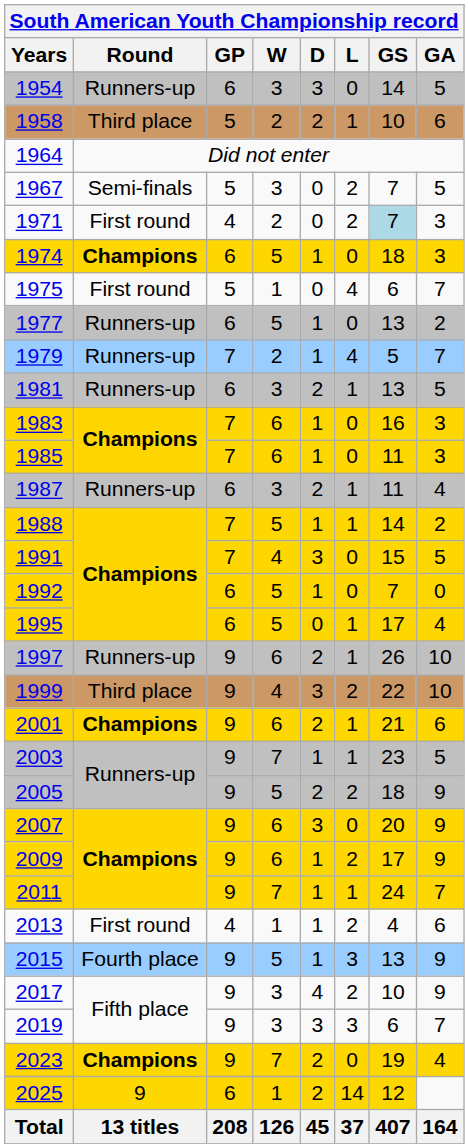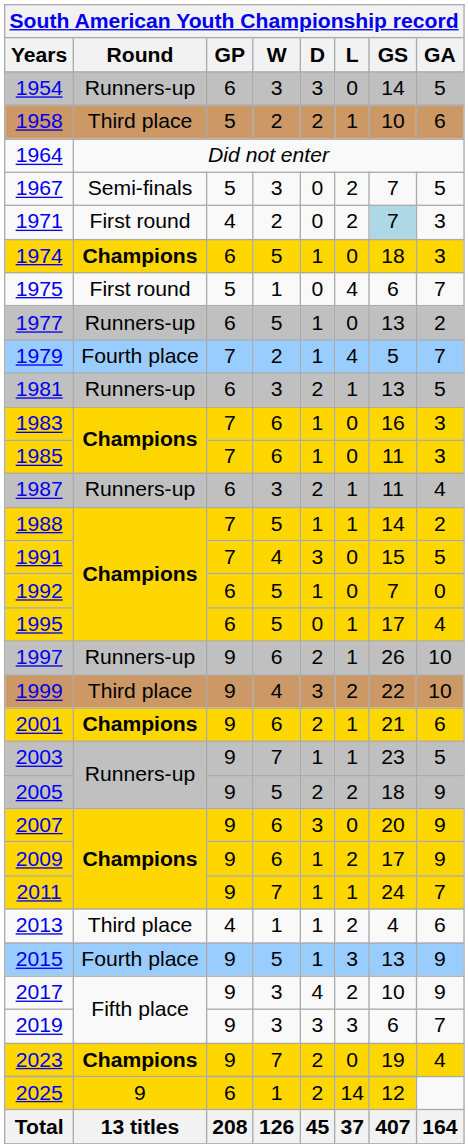 <table class="wikitable" style="text-align: center;">
 <tr>
 <th colspan=9><a href='#'>South American Youth Championship record</a></th>
 </tr>
 <tr>
 <th>Years</th>
 <th>Round</th>
 <th>GP</th>
 <th>W</th>
 <th>D</th>
 <th>L</th>
 <th>GS</th>
 <th>GA</th>
 </tr>
 <tr bgcolor=silver>
 <td> <a href='#'>1954</a></td>
 <td>Runners-up</td>
 <td>6</td>
 <td>3</td>
 <td>3</td>
 <td>0</td>
 <td>14</td>
 <td>5</td>
 </tr>
 <tr bgcolor=cc9966>
 <td> <a href='#'>1958</a></td>
 <td>Third place</td>
 <td>5</td>
 <td>2</td>
 <td>2</td>
 <td>1</td>
 <td>10</td>
 <td>6</td>
 </tr>
 <tr>
 <td> <a href='#'>1964</a></td>
 <td colspan=8><em>Did not enter</em></td>
 </tr>
 <tr>
 <td> <a href='#'>1967</a></td>
 <td>Semi-finals</td>
 <td>5</td>
 <td>3</td>
 <td>0</td>
 <td>2</td>
 <td>7</td>
 <td>5</td>
 </tr>
 <tr>
 <td> <a href='#'>1971</a></td>
 <td>First round</td>
 <td>4</td>
 <td>2</td>
 <td>0</td>
 <td>2</td>
 <td style="background: lightblue;">7</td>
 <td>3</td>
 </tr>
 <tr bgcolor=gold>
 <td> <a href='#'>1974</a></td>
 <td><strong>Champions</strong></td>
 <td>6</td>
 <td>5</td>
 <td>1</td>
 <td>0</td>
 <td>18</td>
 <td>3</td>
 </tr>
 <tr>
 <td> <a href='#'>1975</a></td>
 <td>First round</td>
 <td>5</td>
 <td>1</td>
 <td>0</td>
 <td>4</td>
 <td>6</td>
 <td>7</td>
 </tr>
 <tr bgcolor=silver>
 <td> <a href='#'>1977</a></td>
 <td>Runners-up</td>
 <td>6</td>
 <td>5</td>
 <td>1</td>
 <td>0</td>
 <td>13</td>
 <td>2</td>
 </tr>
 <tr style="background:#9ACDFF">
 <td> <a href='#'>1979</a></td>
-<td>Runners-up</td>
+<td>Fourth place</td>
 <td>7</td>
 <td>2</td>
 <td>1</td>
 <td>4</td>
 <td>5</td>
 <td>7</td>
 </tr>
 <tr bgcolor=silver>
 <td> <a href='#'>1981</a></td>
 <td>Runners-up</td>
 <td>6</td>
 <td>3</td>
 <td>2</td>
 <td>1</td>
 <td>13</td>
 <td>5</td>
 </tr>
 <tr bgcolor=gold>
 <td> <a href='#'>1983</a></td>
 <td rowspan=2><strong>Champions</strong></td>
 <td>7</td>
 <td>6</td>
 <td>1</td>
 <td>0</td>
 <td>16</td>
 <td>3</td>
 </tr>
 <tr bgcolor=gold>
 <td> <a href='#'>1985</a></td>
 <td>7</td>
 <td>6</td>
 <td>1</td>
 <td>0</td>
 <td>11</td>
 <td>3</td>
 </tr>
 <tr bgcolor=silver>
 <td> <a href='#'>1987</a></td>
 <td>Runners-up</td>
 <td>6</td>
 <td>3</td>
 <td>2</td>
 <td>1</td>
 <td>11</td>
 <td>4</td>
 </tr>
 <tr bgcolor=gold>
 <td> <a href='#'>1988</a></td>
 <td rowspan=4><strong>Champions</strong></td>
 <td>7</td>
 <td>5</td>
 <td>1</td>
 <td>1</td>
 <td>14</td>
 <td>2</td>
 </tr>
 <tr bgcolor=gold>
 <td> <a href='#'>1991</a></td>
 <td>7</td>
 <td>4</td>
 <td>3</td>
 <td>0</td>
 <td>15</td>
 <td>5</td>
 </tr>
 <tr bgcolor=gold>
 <td> <a href='#'>1992</a></td>
 <td>6</td>
 <td>5</td>
 <td>1</td>
 <td>0</td>
 <td>7</td>
 <td>0</td>
 </tr>
 <tr bgcolor=gold>
 <td> <a href='#'>1995</a></td>
 <td>6</td>
 <td>5</td>
 <td>0</td>
 <td>1</td>
 <td>17</td>
 <td>4</td>
 </tr>
 <tr bgcolor=silver>
 <td> <a href='#'>1997</a></td>
 <td>Runners-up</td>
 <td>9</td>
 <td>6</td>
 <td>2</td>
 <td>1</td>
 <td>26</td>
 <td>10</td>
 </tr>
 <tr bgcolor=cc9966>
 <td> <a href='#'>1999</a></td>
 <td>Third place</td>
 <td>9</td>
 <td>4</td>
 <td>3</td>
 <td>2</td>
 <td>22</td>
 <td>10</td>
 </tr>
 <tr bgcolor=gold>
 <td> <a href='#'>2001</a></td>
 <td><strong>Champions</strong></td>
 <td>9</td>
 <td>6</td>
 <td>2</td>
 <td>1</td>
 <td>21</td>
 <td>6</td>
 </tr>
 <tr bgcolor=silver>
 <td> <a href='#'>2003</a></td>
 <td rowspan=2>Runners-up</td>
 <td>9</td>
 <td>7</td>
 <td>1</td>
 <td>1</td>
 <td>23</td>
 <td>5</td>
 </tr>
 <tr bgcolor=silver>
 <td> <a href='#'>2005</a></td>
 <td>9</td>
 <td>5</td>
 <td>2</td>
 <td>2</td>
 <td>18</td>
 <td>9</td>
 </tr>
 <tr bgcolor=gold>
 <td> <a href='#'>2007</a></td>
 <td rowspan=3><strong>Champions</strong></td>
 <td>9</td>
 <td>6</td>
 <td>3</td>
 <td>0</td>
 <td>20</td>
 <td>9</td>
 </tr>
 <tr bgcolor=gold>
 <td> <a href='#'>2009</a></td>
 <td>9</td>
 <td>6</td>
 <td>1</td>
 <td>2</td>
 <td>17</td>
 <td>9</td>
 </tr>
 <tr bgcolor=gold>
 <td> <a href='#'>2011</a></td>
 <td>9</td>
 <td>7</td>
 <td>1</td>
 <td>1</td>
 <td>24</td>
 <td>7</td>
 </tr>
 <tr>
 <td> <a href='#'>2013</a></td>
-<td>First round</td>
+<td>Third place</td>
 <td>4</td>
 <td>1</td>
 <td>1</td>
 <td>2</td>
 <td>4</td>
 <td>6</td>
 </tr>
 <tr style="background:#9ACDFF">
 <td> <a href='#'>2015</a></td>
 <td>Fourth place</td>
 <td>9</td>
 <td>5</td>
 <td>1</td>
 <td>3</td>
 <td>13</td>
 <td>9</td>
 </tr>
 <tr>
 <td> <a href='#'>2017</a></td>
 <td rowspan=2>Fifth place</td>
 <td>9</td>
 <td>3</td>
 <td>4</td>
 <td>2</td>
 <td>10</td>
 <td>9</td>
 </tr>
 <tr>
 <td> <a href='#'>2019</a></td>
 <td>9</td>
 <td>3</td>
 <td>3</td>
 <td>3</td>
 <td>6</td>
 <td>7</td>
 </tr>
 <tr bgcolor=gold>
 <td> <a href='#'>2023</a></td>
 <td rowspan=2><strong>Champions</strong></td>
 <td>9</td>
 <td>7</td>
 <td>2</td>
 <td>0</td>
 <td>19</td>
 <td>4</td>
 </tr>
 <tr>
 </tr>
 <tr bgcolor=gold>
 <td> <a href='#'>2025</a></td>
 <td>9</td>
 <td>6</td>
 <td>1</td>
 <td>2</td>
 <td>14</td>
 <td>12</td>
 </tr>
 <tr>
 <th><strong>Total</strong></th>
 <th>13 titles</th>
 <th>208</th>
 <th>126</th>
 <th>45</th>
 <th>37</th>
 <th>407</th>
 <th>164</th>
 </tr>
 </table>
